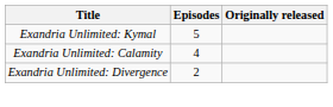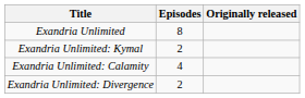 <table class="wikitable plainrowheaders" style="text-align:center">
 <tr>
 <th>Title</th>
 <th>Episodes</th>
 <th>Originally released</th>
 </tr>
 <tr>
+<td><em>Exandria Unlimited</em></td>
+<td>8</td>
+<td></td>
+</tr>
+<tr>
 <td><em>Exandria Unlimited: Kymal</em></td>
-<td>5</td>
+<td>2</td>
 <td></td>
 </tr>
 <tr>
 <td><em>Exandria Unlimited: Calamity</em></td>
 <td>4</td>
 <td></td>
 </tr>
 <tr>
 <td><em>Exandria Unlimited: Divergence</em></td>
 <td>2</td>
 <td></td>
 </tr>
 </table>
